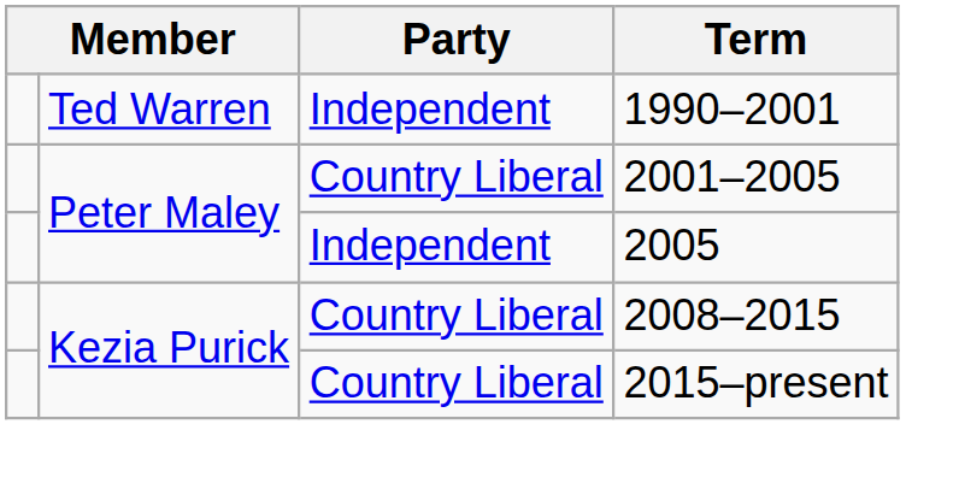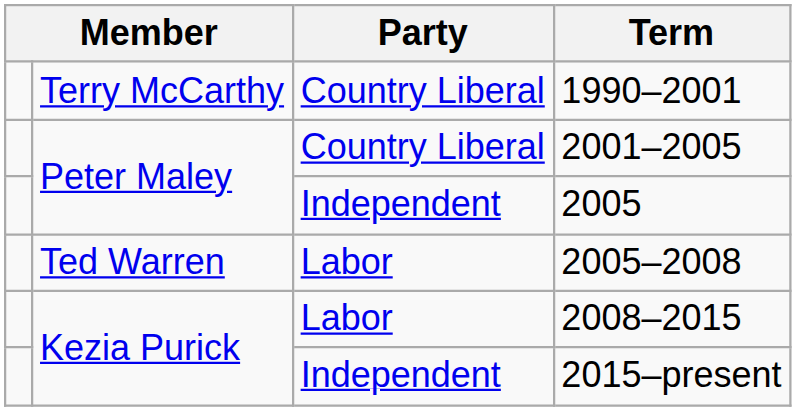 <table class="wikitable">
 <tr>
 <th colspan="2">Member</th>
 <th>Party</th>
 <th>Term</th>
 </tr>
 <tr>
 <td> </td>
-<td><a href='#'>Ted Warren</a></td>
-<td><a href='#'>Independent</a></td>
+<td><a href='#'>Terry McCarthy</a></td>
+<td><a href='#'>Country Liberal</a></td>
 <td>1990–2001</td>
 </tr>
 <tr>
 <td> </td>
 <td rowspan="2"><a href='#'>Peter Maley</a></td>
 <td><a href='#'>Country Liberal</a></td>
 <td>2001–2005</td>
 </tr>
 <tr>
 <td> </td>
 <td><a href='#'>Independent</a></td>
 <td>2005</td>
 </tr>
 <tr>
 <td> </td>
+<td><a href='#'>Ted Warren</a></td>
+<td><a href='#'>Labor</a></td>
+<td>2005–2008</td>
+</tr>
+<tr>
+<td> </td>
 <td rowspan="2"><a href='#'>Kezia Purick</a></td>
-<td><a href='#'>Country Liberal</a></td>
+<td><a href='#'>Labor</a></td>
 <td>2008–2015</td>
 </tr>
 <tr>
 <td> </td>
-<td><a href='#'>Country Liberal</a></td>
+<td><a href='#'>Independent</a></td>
 <td>2015–present</td>
 </tr>
 </table>
